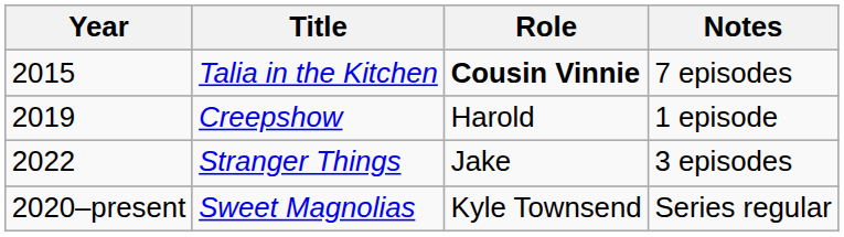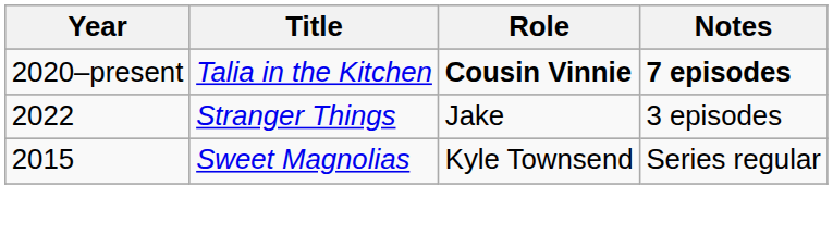 <table class="wikitable sortable">
 <tr>
 <th>Year</th>
 <th>Title</th>
 <th>Role</th>
 <th class="unsortable">Notes</th>
 </tr>
 <tr>
-<td>2015</td>
+<td>2020–present</td>
 <td><em><a href='#'>Talia in the Kitchen</a></em></td>
 <td><strong>Cousin Vinnie</strong></td>
-<td>7 episodes</td>
-</tr>
-<tr>
-<td>2019</td>
-<td><em><a href='#'>Creepshow</a></em></td>
-<td>Harold</td>
-<td>1 episode</td>
+<td><strong>7 episodes</strong></td>
 </tr>
 <tr>
 <td>2022</td>
 <td><em><a href='#'>Stranger Things</a></em></td>
 <td>Jake</td>
 <td>3 episodes</td>
 </tr>
 <tr>
-<td>2020–present</td>
+<td>2015</td>
 <td><em><a href='#'>Sweet Magnolias</a></em></td>
 <td>Kyle Townsend</td>
 <td>Series regular</td>
 </tr>
 </table>
